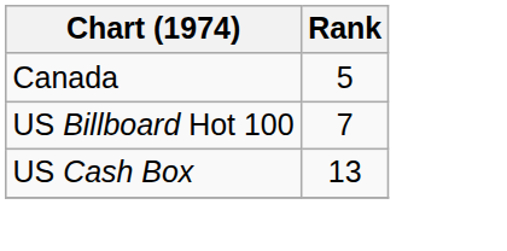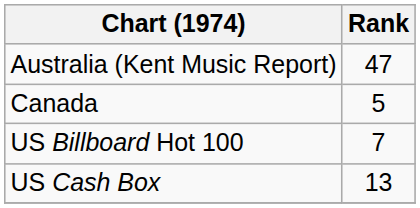 <table class="wikitable sortable">
 <tr>
 <th>Chart (1974)</th>
 <th style="text-align:center;">Rank</th>
+</tr>
+<tr>
+<td>Australia (Kent Music Report)</td>
+<td style="text-align:center;">47</td>
 </tr>
 <tr>
 <td>Canada</td>
 <td style="text-align:center;">5</td>
 </tr>
 <tr>
 <td>US <em>Billboard</em> Hot 100</td>
 <td style="text-align:center;">7</td>
 </tr>
 <tr>
 <td>US <em>Cash Box</em></td>
 <td style="text-align:center;">13</td>
 </tr>
 <tr>
 </tr>
 </table>
